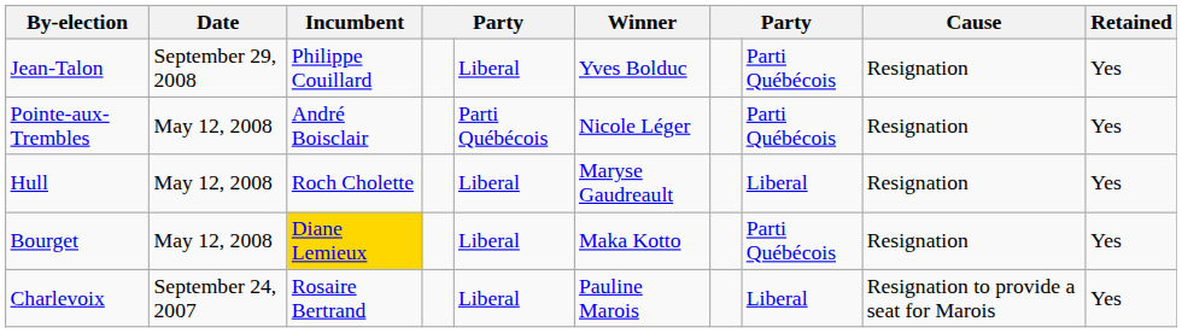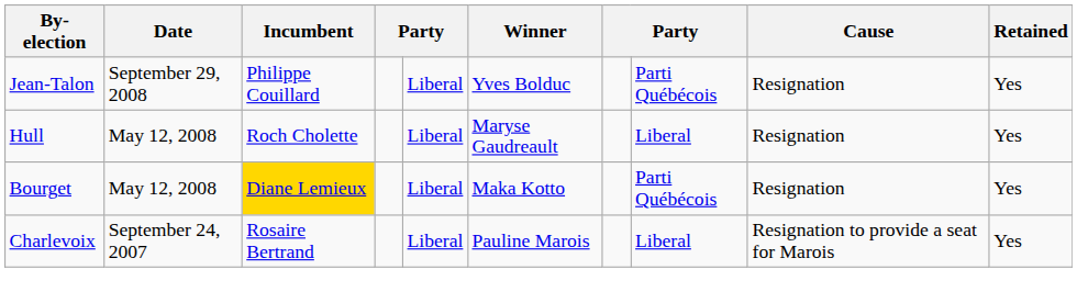 <table class=wikitable style="width:100%">
 <tr>
 <th>By-election</th>
 <th>Date</th>
 <th>Incumbent</th>
 <th colspan=2>Party</th>
 <th>Winner</th>
 <th colspan=2>Party</th>
 <th>Cause</th>
 <th>Retained</th>
 </tr>
 <tr>
 <td><a href='#'>Jean-Talon</a></td>
 <td>September 29, 2008</td>
 <td><a href='#'>Philippe Couillard</a></td>
 <td>    </td>
 <td><a href='#'>Liberal</a></td>
 <td><a href='#'>Yves Bolduc</a></td>
-<td>    </td>
-<td><a href='#'>Parti Québécois</a></td>
-<td>Resignation</td>
-<td>Yes</td>
-</tr>
-<tr>
-<td><a href='#'>Pointe-aux-Trembles</a></td>
-<td>May 12, 2008</td>
-<td><a href='#'>André Boisclair</a></td>
-<td>    </td>
-<td><a href='#'>Parti Québécois</a></td>
-<td><a href='#'>Nicole Léger</a></td>
 <td>    </td>
 <td><a href='#'>Parti Québécois</a></td>
 <td>Resignation</td>
 <td>Yes</td>
 </tr>
 <tr>
 <td><a href='#'>Hull</a></td>
 <td>May 12, 2008</td>
 <td><a href='#'>Roch Cholette</a></td>
 <td>    </td>
 <td><a href='#'>Liberal</a></td>
 <td><a href='#'>Maryse Gaudreault</a></td>
 <td>    </td>
 <td><a href='#'>Liberal</a></td>
 <td>Resignation</td>
 <td>Yes</td>
 </tr>
 <tr>
 <td><a href='#'>Bourget</a></td>
 <td>May 12, 2008</td>
 <td style="background: gold;"><a href='#'>Diane Lemieux</a></td>
 <td>    </td>
 <td><a href='#'>Liberal</a></td>
 <td><a href='#'>Maka Kotto</a></td>
 <td>    </td>
 <td><a href='#'>Parti Québécois</a></td>
 <td>Resignation</td>
 <td>Yes</td>
 </tr>
 <tr>
 <td><a href='#'>Charlevoix</a></td>
 <td>September 24, 2007</td>
 <td><a href='#'>Rosaire Bertrand</a></td>
 <td>    </td>
 <td><a href='#'>Liberal</a></td>
 <td><a href='#'>Pauline Marois</a></td>
 <td>    </td>
 <td><a href='#'>Liberal</a></td>
 <td>Resignation to provide a seat for Marois</td>
 <td>Yes</td>
 </tr>
 </table>
